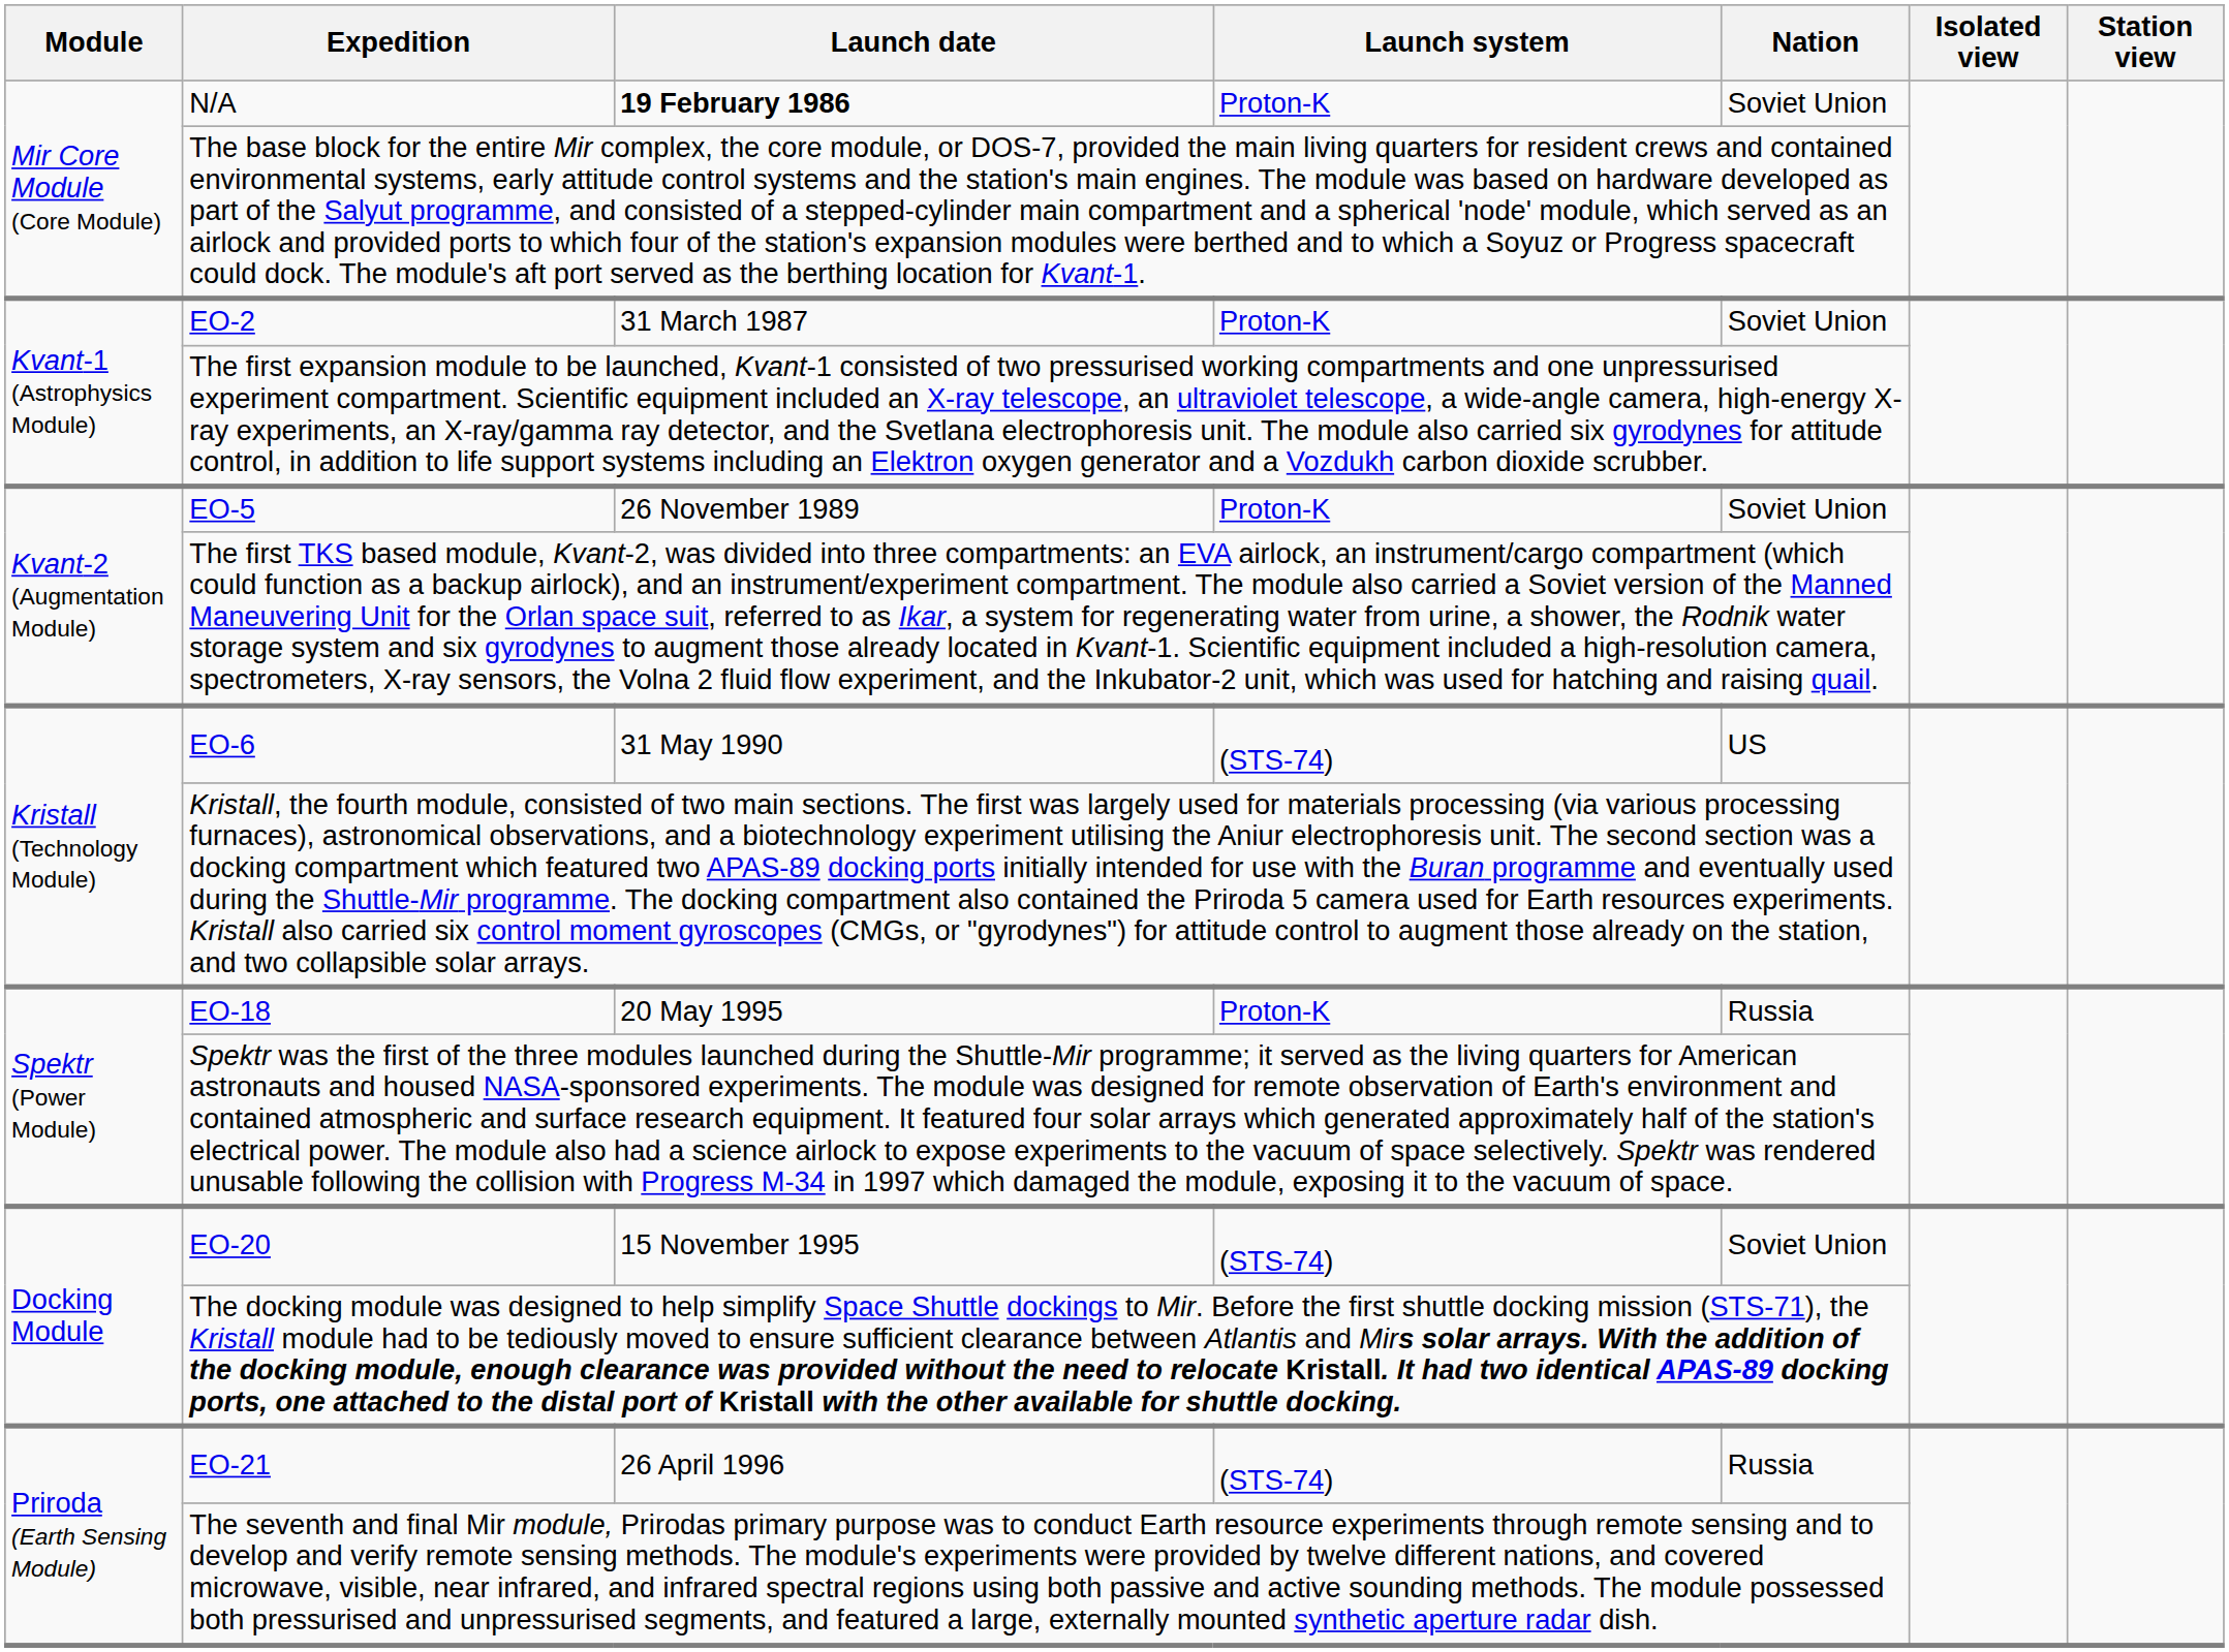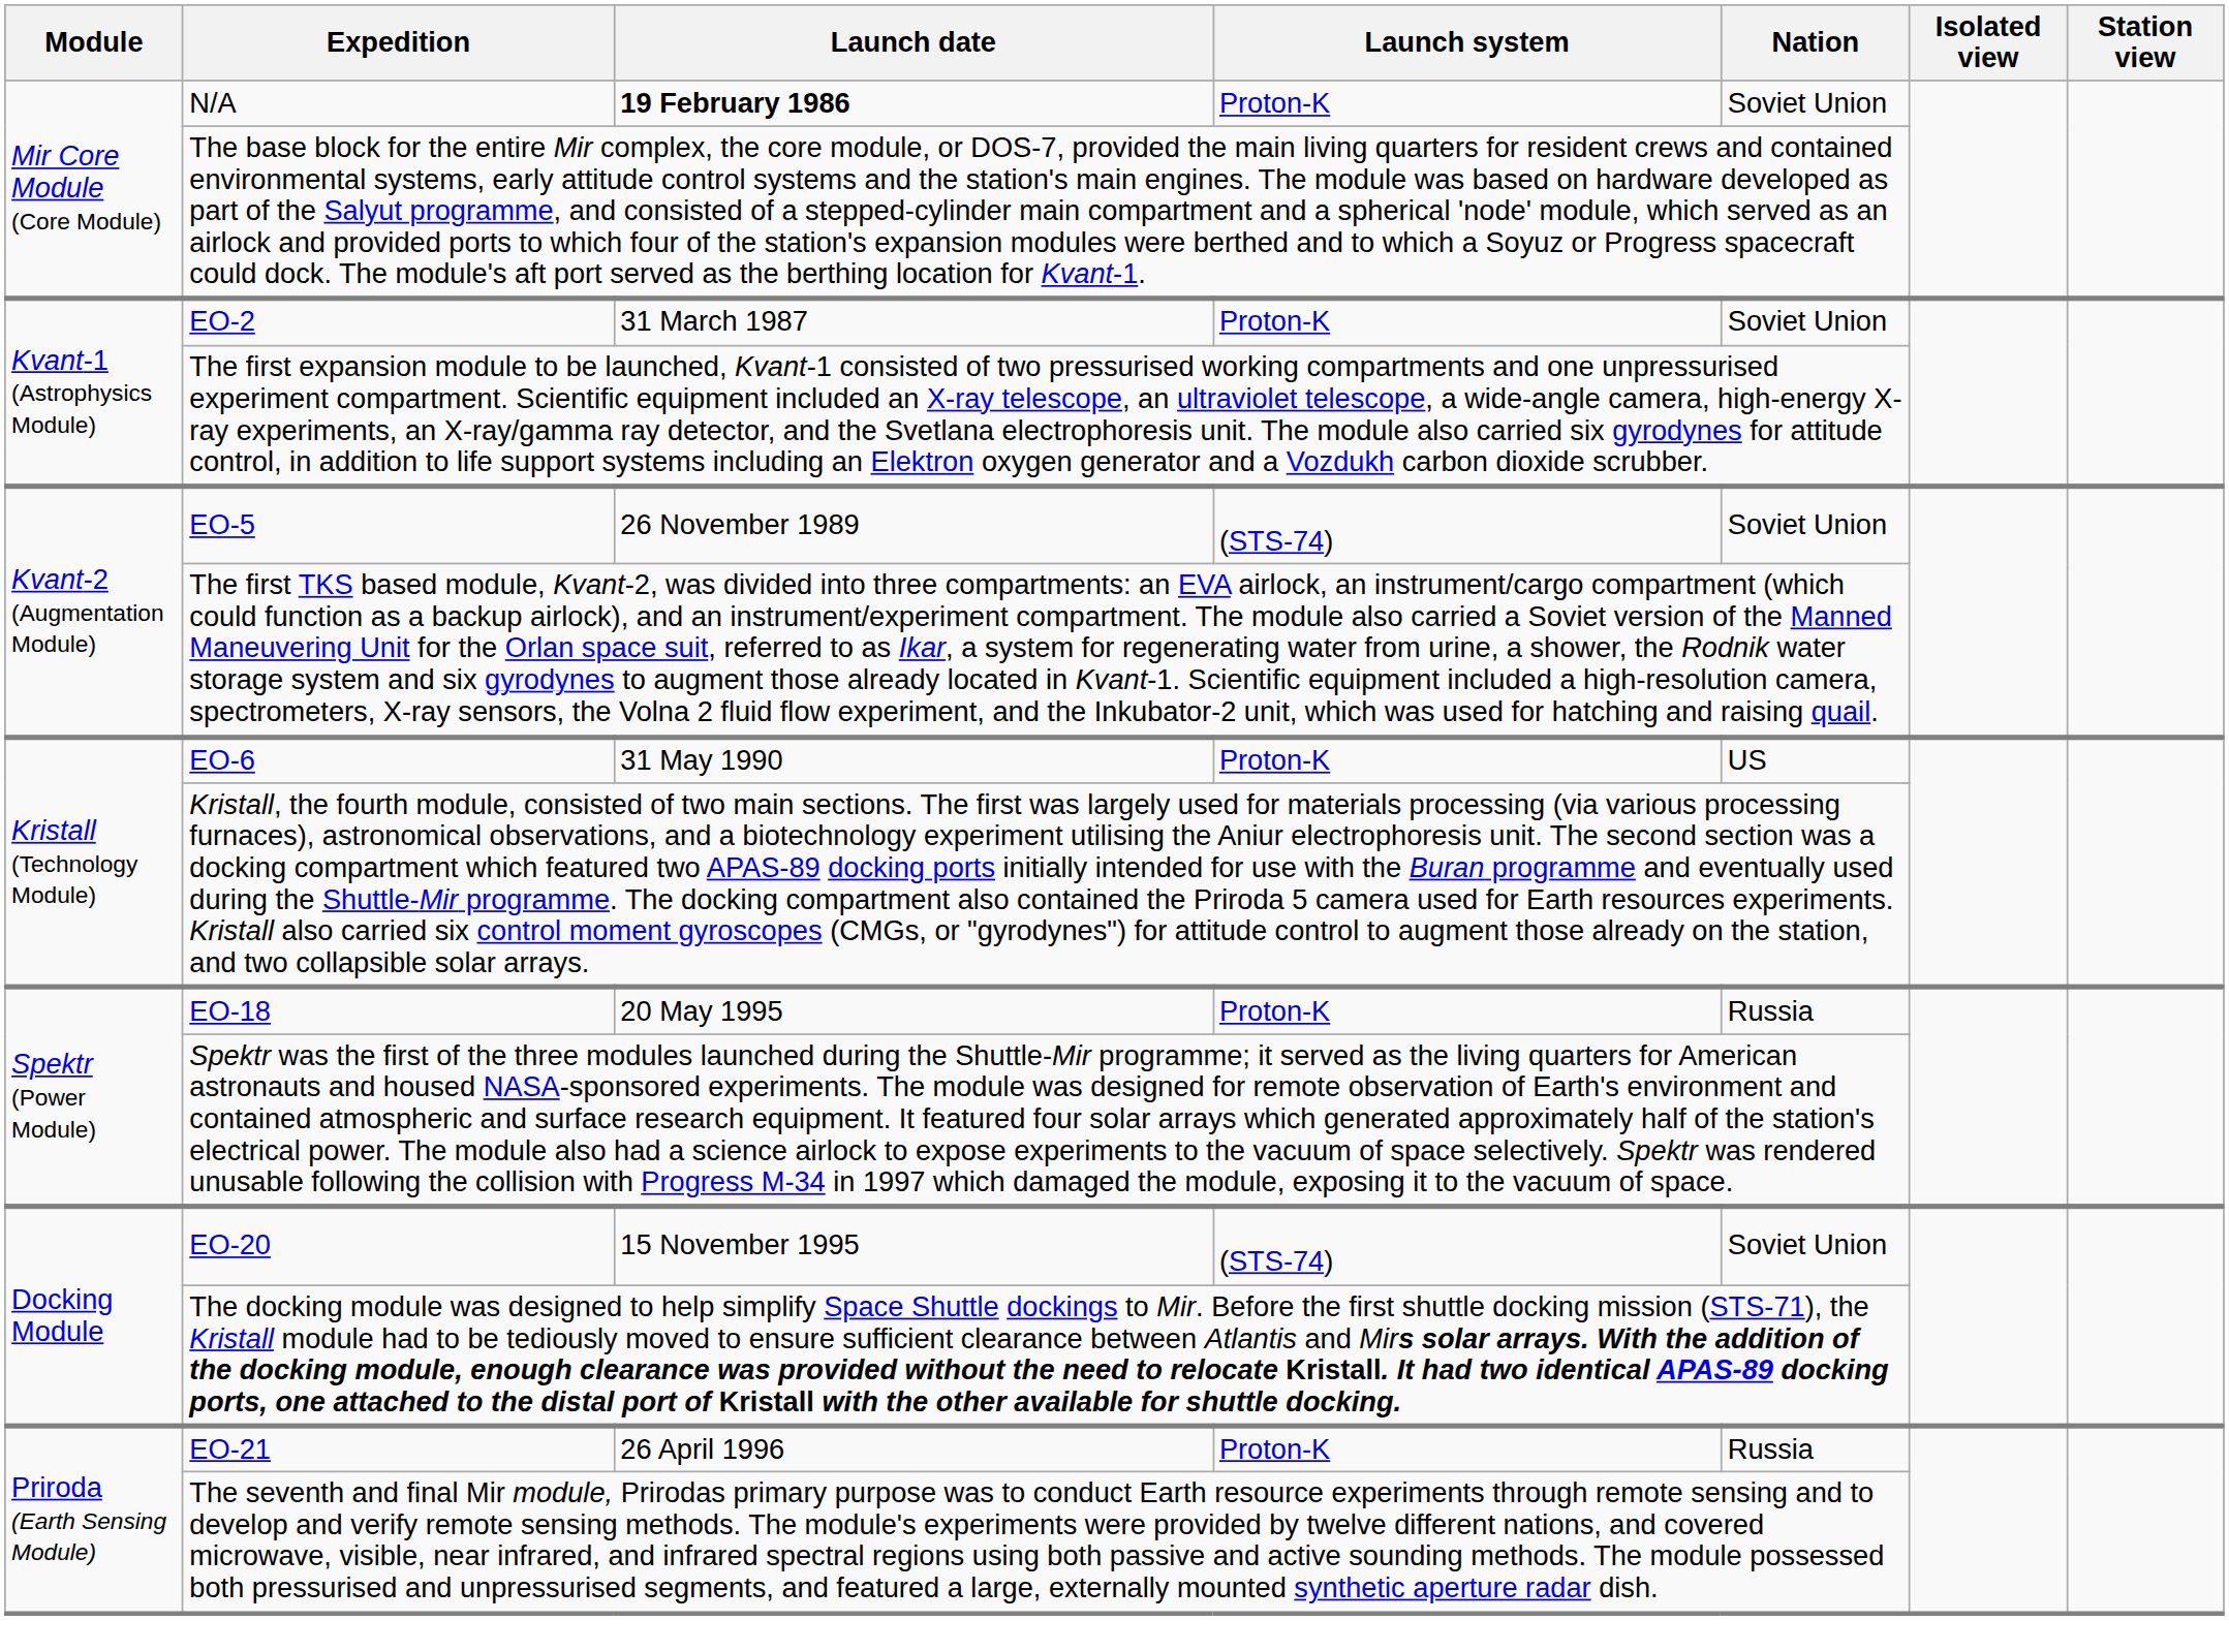 <table class="wikitable sticky-header" style="width:auto; margin:auto;">
 <tr style="background:#EFEFEF;">
 <th>Module</th>
 <th>Expedition</th>
 <th>Launch date</th>
 <th>Launch system</th>
 <th style="width:100px;">Nation</th>
 <th style="width:82px;">Isolated view</th>
 <th style="width:82px;">Station view</th>
 </tr>
 <tr>
 <td rowspan="2"><em><a href='#'>Mir Core Module</a></em><br><small>(Core Module)</small></td>
 <td>N/A</td>
 <td><strong>19 February 1986</strong></td>
 <td><a href='#'>Proton-K</a></td>
 <td>Soviet Union</td>
 <td rowspan="2"></td>
 <td rowspan="2"></td>
 </tr>
 <tr style="border-bottom: 3px solid gray">
 <td colspan="4">The base block for the entire <em>Mir</em> complex, the core module, or DOS-7, provided the main living quarters for resident crews and contained environmental systems, early attitude control systems and the station's main engines. The module was based on hardware developed as part of the <a href='#'>Salyut programme</a>, and consisted of a stepped-cylinder main compartment and a spherical 'node' module, which served as an airlock and provided ports to which four of the station's expansion modules were berthed and to which a Soyuz or Progress spacecraft could dock. The module's aft port served as the berthing location for <a href='#'><em>Kvant</em>-1</a>.</td>
 </tr>
 <tr>
 <td rowspan="2"><a href='#'><em>Kvant</em>-1</a><br><small>(Astrophysics Module)</small></td>
 <td><a href='#'>EO-2</a></td>
 <td>31 March 1987</td>
 <td><a href='#'>Proton-K</a></td>
 <td>Soviet Union</td>
 <td rowspan="2"></td>
 <td rowspan="2"></td>
 </tr>
 <tr style="border-bottom: 3px solid gray">
 <td colspan="4">The first expansion module to be launched, <em>Kvant</em>-1 consisted of two pressurised working compartments and one unpressurised experiment compartment. Scientific equipment included an <a href='#'>X-ray telescope</a>, an <a href='#'>ultraviolet telescope</a>, a wide-angle camera, high-energy X-ray experiments, an X-ray/gamma ray detector, and the Svetlana electrophoresis unit. The module also carried six <a href='#'>gyrodynes</a> for attitude control, in addition to life support systems including an <a href='#'>Elektron</a> oxygen generator and a <a href='#'>Vozdukh</a> carbon dioxide scrubber.</td>
 </tr>
 <tr>
 <td rowspan="2"><a href='#'><em>Kvant</em>-2</a><br><small>(Augmentation Module)</small></td>
 <td><a href='#'>EO-5</a></td>
 <td>26 November 1989</td>
-<td><a href='#'>Proton-K</a></td>
+<td><br>(<a href='#'>STS-74</a>)</td>
 <td>Soviet Union</td>
 <td rowspan="2"></td>
 <td rowspan="2"></td>
 </tr>
 <tr style="border-bottom: 3px solid gray">
 <td colspan="4">The first <a href='#'>TKS</a> based module, <em>Kvant</em>-2, was divided into three compartments: an <a href='#'>EVA</a> airlock, an instrument/cargo compartment (which could function as a backup airlock), and an instrument/experiment compartment. The module also carried a Soviet version of the <a href='#'>Manned Maneuvering Unit</a> for the <a href='#'>Orlan space suit</a>, referred to as <a href='#'><em>Ikar</em></a>, a system for regenerating water from urine, a shower, the <em>Rodnik</em> water storage system and six <a href='#'>gyrodynes</a> to augment those already located in <em>Kvant</em>-1. Scientific equipment included a high-resolution camera, spectrometers, X-ray sensors, the Volna 2 fluid flow experiment, and the Inkubator-2 unit, which was used for hatching and raising <a href='#'>quail</a>.</td>
 </tr>
 <tr>
 <td rowspan="2"><em><a href='#'>Kristall</a></em><br><small>(Technology Module)</small></td>
 <td><a href='#'>EO-6</a></td>
 <td>31 May 1990</td>
-<td><br>(<a href='#'>STS-74</a>)</td>
+<td><a href='#'>Proton-K</a></td>
 <td>US</td>
 <td rowspan="2"></td>
 <td rowspan="2"></td>
 </tr>
 <tr style="border-bottom: 3px solid gray">
 <td colspan="4"><em>Kristall</em>, the fourth module, consisted of two main sections. The first was largely used for materials processing (via various processing furnaces), astronomical observations, and a biotechnology experiment utilising the Aniur electrophoresis unit. The second section was a docking compartment which featured two <a href='#'>APAS-89</a> <a href='#'>docking ports</a> initially intended for use with the <a href='#'><em>Buran</em> programme</a> and eventually used during the <a href='#'>Shuttle-<em>Mir</em> programme</a>. The docking compartment also contained the Priroda 5 camera used for Earth resources experiments. <em>Kristall</em> also carried six <a href='#'>control moment gyroscopes</a> (CMGs, or "gyrodynes") for attitude control to augment those already on the station, and two collapsible solar arrays.</td>
 </tr>
 <tr>
 <td rowspan="2"><em><a href='#'>Spektr</a></em><br><small>(Power Module)</small></td>
 <td><a href='#'>EO-18</a></td>
 <td>20 May 1995</td>
 <td><a href='#'>Proton-K</a></td>
 <td>Russia</td>
 <td rowspan="2"></td>
 <td rowspan="2"></td>
 </tr>
 <tr style="border-bottom: 3px solid gray">
 <td colspan="4"><em>Spektr</em> was the first of the three modules launched during the Shuttle-<em>Mir</em> programme; it served as the living quarters for American astronauts and housed <a href='#'>NASA</a>-sponsored experiments. The module was designed for remote observation of Earth's environment and contained atmospheric and surface research equipment. It featured four solar arrays which generated approximately half of the station's electrical power. The module also had a science airlock to expose experiments to the vacuum of space selectively. <em>Spektr</em> was rendered unusable following the collision with <a href='#'>Progress M-34</a> in 1997 which damaged the module, exposing it to the vacuum of space.</td>
 </tr>
 <tr>
 <td rowspan="2"><a href='#'>Docking Module</a></td>
 <td><a href='#'>EO-20</a></td>
 <td>15 November 1995</td>
 <td><br>(<a href='#'>STS-74</a>)</td>
 <td>Soviet Union</td>
 <td rowspan="2"></td>
 <td rowspan="2"></td>
 </tr>
 <tr style="border-bottom: 3px solid gray">
 <td colspan="4">The docking module was designed to help simplify <a href='#'>Space Shuttle</a> <a href='#'>dockings</a> to <em>Mir</em>. Before the first shuttle docking mission (<a href='#'>STS-71</a>), the <em><a href='#'>Kristall</a></em> module had to be tediously moved to ensure sufficient clearance between <em>Atlantis</em> and <em>Mir<strong>s solar arrays. With the addition of the docking module, enough clearance was provided without the need to relocate </em>Kristall<em>. It had two identical <a href='#'>APAS-89</a> docking ports, one attached to the distal port of </em>Kristall<em> with the other available for shuttle docking.</td>
 </tr>
 <tr>
 <td rowspan="2"></em><a href='#'>Priroda</a><em><br><small>(Earth Sensing Module)</small></td>
 <td><a href='#'>EO-21</a></td>
 <td>26 April 1996</td>
-<td><br>(<a href='#'>STS-74</a>)</td>
+<td><a href='#'>Proton-K</a></td>
 <td>Russia</td>
 <td rowspan="2"></td>
 <td rowspan="2"></td>
 </tr>
 <tr style="border-bottom: 3px solid gray">
 <td colspan="4">The seventh and final </em>Mir<em> module, </em>Priroda</strong>s primary purpose was to conduct Earth resource experiments through remote sensing and to develop and verify remote sensing methods. The module's experiments were provided by twelve different nations, and covered microwave, visible, near infrared, and infrared spectral regions using both passive and active sounding methods. The module possessed both pressurised and unpressurised segments, and featured a large, externally mounted <a href='#'>synthetic aperture radar</a> dish.</td>
 </tr>
 </table>
